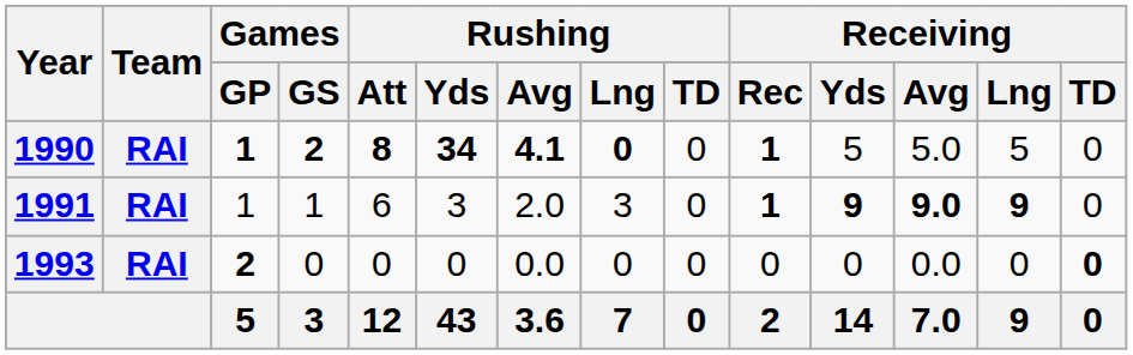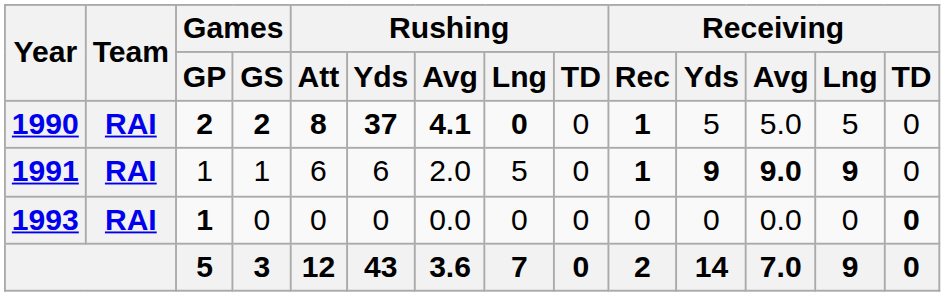 <table class="wikitable" style="text-align:center;">
 <tr>
 <th rowspan="2">Year</th>
 <th rowspan="2">Team</th>
 <th colspan="2">Games</th>
 <th colspan="5">Rushing</th>
 <th colspan="5">Receiving</th>
 </tr>
 <tr>
 <th>GP</th>
 <th>GS</th>
 <th>Att</th>
 <th>Yds</th>
 <th>Avg</th>
 <th>Lng</th>
 <th>TD</th>
 <th>Rec</th>
 <th>Yds</th>
 <th>Avg</th>
 <th>Lng</th>
 <th>TD</th>
 </tr>
 <tr>
 <th><a href='#'>1990</a></th>
 <th><a href='#'>RAI</a></th>
-<td><strong>1</strong></td>
+<td><strong>2</strong></td>
 <td><strong>2</strong></td>
 <td><strong>8</strong></td>
-<td><strong>34</strong></td>
+<td><strong>37</strong></td>
 <td><strong>4.1</strong></td>
 <td><strong>0</strong></td>
 <td>0</td>
 <td><strong>1</strong></td>
 <td>5</td>
 <td>5.0</td>
 <td>5</td>
 <td>0</td>
 </tr>
 <tr>
 <th><a href='#'>1991</a></th>
 <th><a href='#'>RAI</a></th>
 <td>1</td>
 <td>1</td>
 <td>6</td>
-<td>3</td>
+<td>6</td>
 <td>2.0</td>
-<td>3</td>
+<td>5</td>
 <td>0</td>
 <td><strong>1</strong></td>
 <td><strong>9</strong></td>
 <td><strong>9.0</strong></td>
 <td><strong>9</strong></td>
 <td>0</td>
 </tr>
 <tr>
 <th><a href='#'>1993</a></th>
 <th><a href='#'>RAI</a></th>
-<td><strong>2</strong></td>
+<td><strong>1</strong></td>
 <td>0</td>
 <td>0</td>
 <td>0</td>
 <td>0.0</td>
 <td>0</td>
 <td>0</td>
 <td>0</td>
 <td>0</td>
 <td>0.0</td>
 <td>0</td>
 <td><strong>0</strong></td>
 </tr>
 <tr>
 <th colspan="2"></th>
 <th>5</th>
 <th>3</th>
 <th>12</th>
 <th>43</th>
 <th>3.6</th>
 <th>7</th>
 <th>0</th>
 <th>2</th>
 <th>14</th>
 <th>7.0</th>
 <th>9</th>
 <th>0</th>
 </tr>
 </table>
